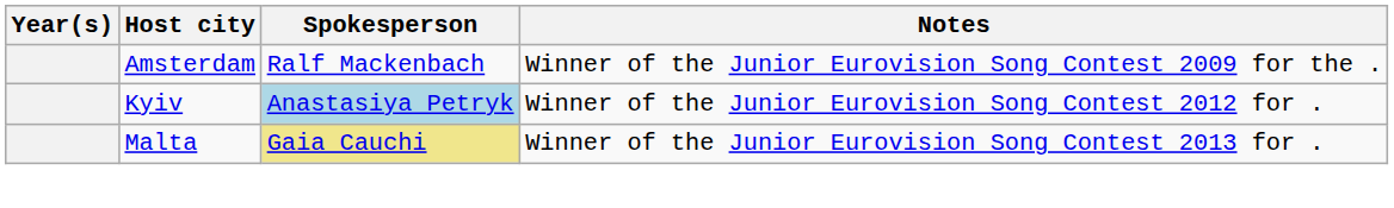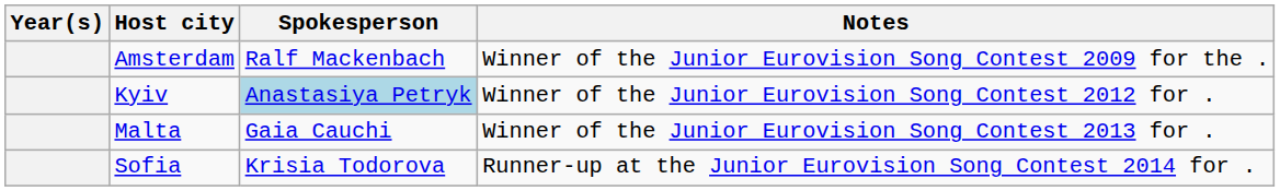 <table class="wikitable sortable" text-align: left;">
 <tr>
 <th>Year(s)</th>
 <th>Host city</th>
 <th>Spokesperson</th>
 <th>Notes</th>
 </tr>
 <tr>
 <th align=center></th>
 <td> <a href='#'>Amsterdam</a></td>
 <td><a href='#'>Ralf Mackenbach</a></td>
 <td>Winner of the <a href='#'>Junior Eurovision Song Contest 2009</a> for the .</td>
 </tr>
 <tr>
 <th align=center></th>
 <td> <a href='#'>Kyiv</a></td>
 <td style="background: lightblue;"><a href='#'>Anastasiya Petryk</a></td>
 <td>Winner of the <a href='#'>Junior Eurovision Song Contest 2012</a> for .</td>
 </tr>
 <tr>
 <th align=center></th>
 <td> <a href='#'>Malta</a></td>
-<td style="background: khaki;"><a href='#'>Gaia Cauchi</a></td>
+<td><a href='#'>Gaia Cauchi</a></td>
 <td>Winner of the <a href='#'>Junior Eurovision Song Contest 2013</a> for .</td>
 </tr>
+<tr>
+<th align=center></th>
+<td> <a href='#'>Sofia</a></td>
+<td><a href='#'>Krisia Todorova</a></td>
+<td>Runner-up at the <a href='#'>Junior Eurovision Song Contest 2014</a> for .</td>
+</tr>
 </table>
